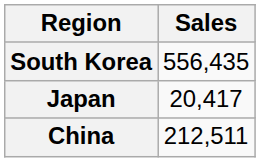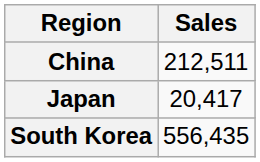 <table class="wikitable plainrowheaders" style="text-align:center;">
 <tr>
 <th>Region</th>
 <th>Sales</th>
 </tr>
 <tr>
-<th scope="row">South Korea</th>
-<td>556,435</td>
+<th scope="row">China</th>
+<td>212,511</td>
 </tr>
 <tr>
 <th scope="row">Japan</th>
 <td>20,417</td>
 </tr>
 <tr>
-<th scope="row">China</th>
-<td>212,511</td>
+<th scope="row">South Korea</th>
+<td>556,435</td>
 </tr>
 </table>
